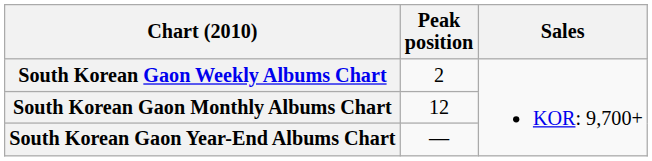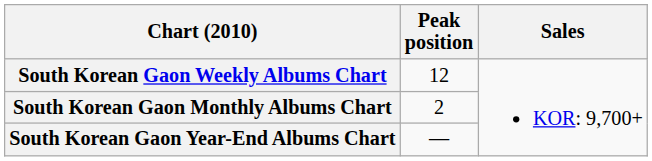 <table class="wikitable sortable plainrowheaders">
 <tr>
 <th scope="col">Chart (2010)</th>
 <th scope="col">Peak<br>position</th>
 <th scope="col">Sales</th>
 </tr>
 <tr>
 <th scope="row">South Korean <a href='#'>Gaon Weekly Albums Chart</a></th>
-<td style="text-align:center;">2</td>
+<td style="text-align:center;">12</td>
 <td rowspan="3"><br><ul><li><a href='#'>KOR</a>: 9,700+</li></ul></td>
 </tr>
 <tr>
 <th scope="row">South Korean Gaon Monthly Albums Chart</th>
-<td style="text-align:center;">12</td>
+<td style="text-align:center;">2</td>
 </tr>
 <tr>
 <th scope="row">South Korean Gaon Year-End Albums Chart</th>
 <td style="text-align:center;">—</td>
 </tr>
 </table>
